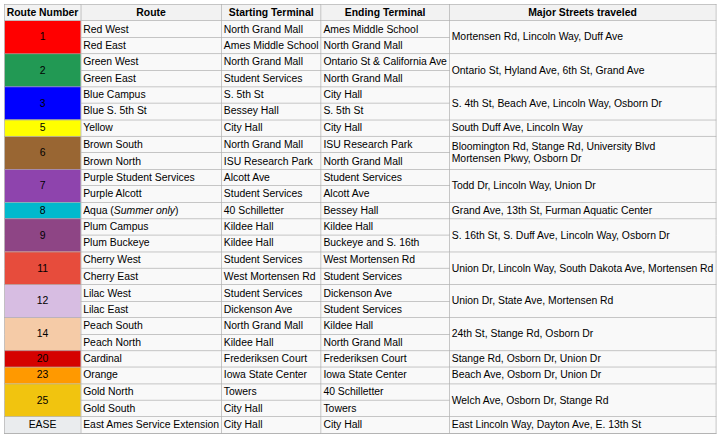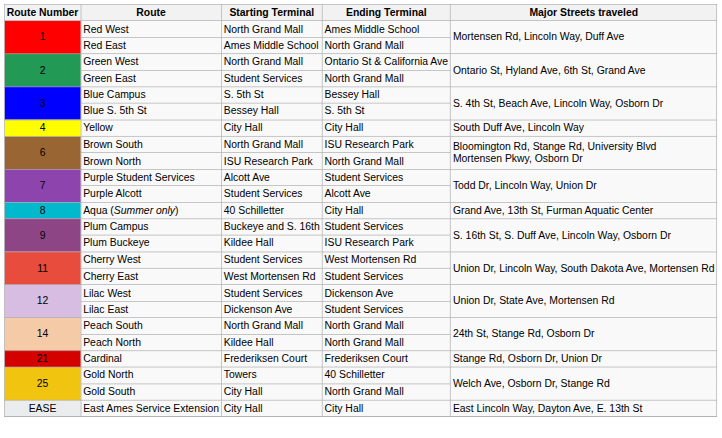 <table class=wikitable>
 <tr>
 <th>Route Number</th>
 <th>Route</th>
 <th>Starting Terminal</th>
 <th>Ending Terminal</th>
 <th>Major Streets traveled</th>
 </tr>
 <tr>
 <td rowspan="2" valign="middle" bgcolor="#FF0000" align="center">1</td>
 <td><div>Red West</div></td>
 <td>North Grand Mall</td>
 <td>Ames Middle School</td>
 <td rowspan="2">Mortensen Rd, Lincoln Way, Duff Ave</td>
 </tr>
 <tr>
 <td><div>Red East</div></td>
 <td>Ames Middle School</td>
 <td>North Grand Mall</td>
 </tr>
 <tr>
 <td rowspan="2" valign="middle" bgcolor="#229954" align="center">2</td>
 <td><div>Green West</div></td>
 <td>North Grand Mall</td>
 <td>Ontario St & California Ave</td>
 <td rowspan="2">Ontario St, Hyland Ave, 6th St, Grand Ave</td>
 </tr>
 <tr>
 <td><div>Green East</div></td>
 <td>Student Services</td>
 <td>North Grand Mall</td>
 </tr>
 <tr>
 <td rowspan="2" valign="middle" bgcolor="#0000FF" align="center">3</td>
 <td><div>Blue Campus</div></td>
 <td>S. 5th St</td>
-<td>City Hall</td>
+<td>Bessey Hall</td>
 <td rowspan="2">S. 4th St, Beach Ave, Lincoln Way, Osborn Dr</td>
 </tr>
 <tr>
 <td><div>Blue S. 5th St</div></td>
 <td>Bessey Hall</td>
 <td>S. 5th St</td>
 </tr>
 <tr>
-<td valign=middle bgcolor=#FFFF00 align=center>5</td>
+<td valign=middle bgcolor=#FFFF00 align=center>4</td>
 <td><div>Yellow</div></td>
 <td>City Hall</td>
 <td>City Hall</td>
 <td>South Duff Ave, Lincoln Way</td>
 </tr>
 <tr>
 <td rowspan="2" valign="middle" bgcolor="#996633" align="center">6</td>
 <td><div>Brown South</div></td>
 <td>North Grand Mall</td>
 <td>ISU Research Park</td>
 <td rowspan="2">Bloomington Rd, Stange Rd, University Blvd<br>Mortensen Pkwy, Osborn Dr</td>
 </tr>
 <tr>
 <td><div>Brown North</div></td>
 <td>ISU Research Park</td>
 <td>North Grand Mall</td>
 </tr>
 <tr>
 <td rowspan="2" valign="middle" bgcolor="#8e44ad" align="center">7</td>
 <td><div>Purple Student Services</div></td>
 <td>Alcott Ave</td>
 <td>Student Services</td>
 <td rowspan="2">Todd Dr, Lincoln Way, Union Dr</td>
 </tr>
 <tr>
 <td><div>Purple Alcott</div></td>
 <td>Student Services</td>
 <td>Alcott Ave</td>
 </tr>
 <tr>
 <td valign=middle bgcolor=#01B9CD align=center>8</td>
 <td><div>Aqua (<em>Summer only</em>)</div></td>
 <td>40 Schilletter</td>
-<td>Bessey Hall</td>
+<td>City Hall</td>
 <td>Grand Ave, 13th St, Furman Aquatic Center</td>
 </tr>
 <tr>
 <td rowspan="2" valign="middle" bgcolor="#8E4585" align="center">9</td>
 <td><div>Plum Campus</div></td>
-<td>Kildee Hall</td>
-<td>Kildee Hall</td>
+<td>Buckeye and S. 16th</td>
+<td>Student Services</td>
 <td rowspan="2">S. 16th St, S. Duff Ave, Lincoln Way, Osborn Dr</td>
 </tr>
 <tr>
 <td><div>Plum Buckeye</div></td>
 <td>Kildee Hall</td>
-<td>Buckeye and S. 16th</td>
+<td>ISU Research Park</td>
 </tr>
 <tr>
 <td rowspan="2" valign="middle" bgcolor="#E74C3C" align="center">11</td>
 <td><div>Cherry West</div></td>
 <td>Student Services</td>
 <td>West Mortensen Rd</td>
 <td rowspan="2">Union Dr, Lincoln Way, South Dakota Ave, Mortensen Rd</td>
 </tr>
 <tr>
 <td><div>Cherry East</div></td>
 <td>West Mortensen Rd</td>
 <td>Student Services</td>
 </tr>
 <tr>
 <td rowspan="2" valign="middle" bgcolor="#d7bde2" align="center">12</td>
 <td><div>Lilac West</div></td>
 <td>Student Services</td>
 <td>Dickenson Ave</td>
 <td rowspan="2">Union Dr, State Ave, Mortensen Rd</td>
 </tr>
 <tr>
 <td><div>Lilac East</div></td>
 <td>Dickenson Ave</td>
 <td>Student Services</td>
 </tr>
 <tr>
 <td rowspan="2" valign="middle" bgcolor="#f5cba7" align="center">14</td>
 <td><div>Peach South</div></td>
 <td>North Grand Mall</td>
-<td>Kildee Hall</td>
+<td>North Grand Mall</td>
 <td rowspan="2">24th St, Stange Rd, Osborn Dr</td>
 </tr>
 <tr>
 <td><div>Peach North</div></td>
 <td>Kildee Hall</td>
 <td>North Grand Mall</td>
 </tr>
 <tr>
-<td valign=middle bgcolor=#D50000 align=center>20</td>
+<td valign=middle bgcolor=#D50000 align=center>21</td>
 <td><div>Cardinal</div></td>
 <td>Frederiksen Court</td>
 <td>Frederiksen Court</td>
 <td>Stange Rd, Osborn Dr, Union Dr</td>
-</tr>
-<tr>
-<td valign=middle bgcolor=#FF9900 align=center>23</td>
-<td><div>Orange</div></td>
-<td>Iowa State Center</td>
-<td>Iowa State Center</td>
-<td>Beach Ave, Osborn Dr, Union Dr</td>
 </tr>
 <tr>
 <td rowspan="2" valign="middle" bgcolor="#f1c40f" align="center">25</td>
 <td><div>Gold North</div></td>
 <td>Towers</td>
 <td>40 Schilletter</td>
 <td rowspan="2">Welch Ave, Osborn Dr, Stange Rd</td>
 </tr>
 <tr>
 <td><div>Gold South</div></td>
 <td>City Hall</td>
-<td>Towers</td>
+<td>North Grand Mall</td>
 </tr>
 <tr>
 <td valign=middle bgcolor=#eaecee  align=center>EASE</td>
 <td><div>East Ames Service Extension</div></td>
 <td>City Hall</td>
 <td>City Hall</td>
 <td>East Lincoln Way, Dayton Ave, E. 13th St</td>
 </tr>
 <tr>
 </tr>
 </table>
